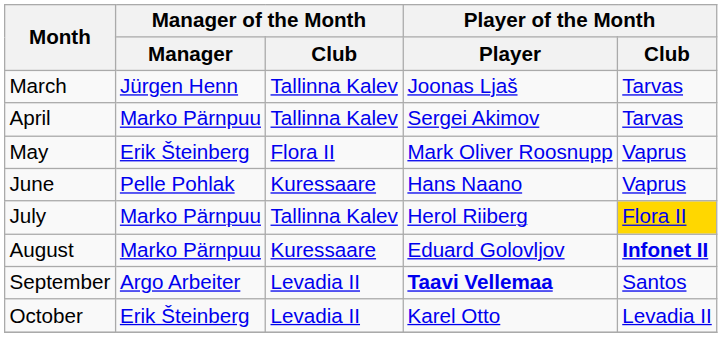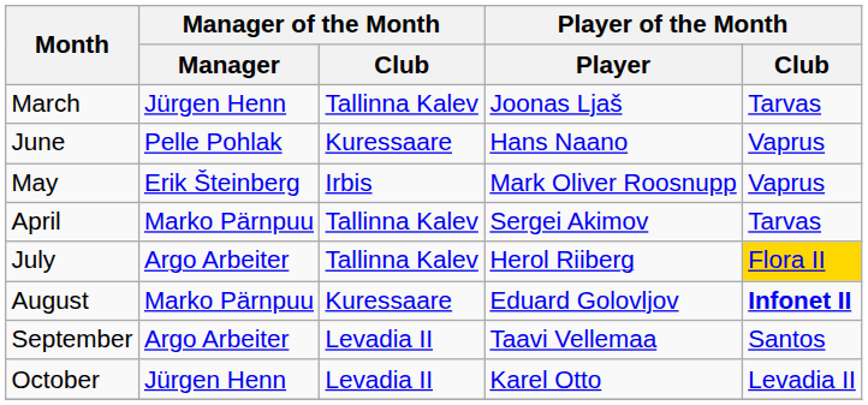 <table class="wikitable">
 <tr>
 <th rowspan="2">Month</th>
 <th colspan="2">Manager of the Month</th>
 <th colspan="2">Player of the Month</th>
 </tr>
 <tr>
 <th>Manager</th>
 <th>Club</th>
 <th>Player</th>
 <th>Club</th>
 </tr>
 <tr>
 <td>March</td>
 <td> <a href='#'>Jürgen Henn</a></td>
 <td><a href='#'>Tallinna Kalev</a></td>
 <td> <a href='#'>Joonas Ljaš</a></td>
 <td><a href='#'>Tarvas</a></td>
 </tr>
 <tr>
+<td>June</td>
+<td> <a href='#'>Pelle Pohlak</a></td>
+<td><a href='#'>Kuressaare</a></td>
+<td> <a href='#'>Hans Naano</a></td>
+<td><a href='#'>Vaprus</a></td>
+</tr>
+<tr>
+<td>May</td>
+<td> <a href='#'>Erik Šteinberg</a></td>
+<td><a href='#'>Irbis</a></td>
+<td> <a href='#'>Mark Oliver Roosnupp</a></td>
+<td><a href='#'>Vaprus</a></td>
+</tr>
+<tr>
 <td>April</td>
 <td> <a href='#'>Marko Pärnpuu</a></td>
 <td><a href='#'>Tallinna Kalev</a></td>
 <td> <a href='#'>Sergei Akimov</a></td>
 <td><a href='#'>Tarvas</a></td>
 </tr>
 <tr>
-<td>May</td>
-<td> <a href='#'>Erik Šteinberg</a></td>
-<td><a href='#'>Flora II</a></td>
-<td> <a href='#'>Mark Oliver Roosnupp</a></td>
-<td><a href='#'>Vaprus</a></td>
-</tr>
-<tr>
-<td>June</td>
-<td> <a href='#'>Pelle Pohlak</a></td>
-<td><a href='#'>Kuressaare</a></td>
-<td> <a href='#'>Hans Naano</a></td>
-<td><a href='#'>Vaprus</a></td>
-</tr>
-<tr>
 <td>July</td>
-<td> <a href='#'>Marko Pärnpuu</a></td>
+<td> <a href='#'>Argo Arbeiter</a></td>
 <td><a href='#'>Tallinna Kalev</a></td>
 <td> <a href='#'>Herol Riiberg</a></td>
 <td style="background: gold;"><a href='#'>Flora II</a></td>
 </tr>
 <tr>
 <td>August</td>
 <td> <a href='#'>Marko Pärnpuu</a></td>
 <td><a href='#'>Kuressaare</a></td>
 <td> <a href='#'>Eduard Golovljov</a></td>
 <td><strong><a href='#'>Infonet II</a></strong></td>
 </tr>
 <tr>
 <td>September</td>
 <td> <a href='#'>Argo Arbeiter</a></td>
 <td><a href='#'>Levadia II</a></td>
-<td><strong> <a href='#'>Taavi Vellemaa</a></strong></td>
+<td> <a href='#'>Taavi Vellemaa</a></td>
 <td><a href='#'>Santos</a></td>
 </tr>
 <tr>
 <td>October</td>
-<td> <a href='#'>Erik Šteinberg</a></td>
+<td> <a href='#'>Jürgen Henn</a></td>
 <td><a href='#'>Levadia II</a></td>
 <td> <a href='#'>Karel Otto</a></td>
 <td><a href='#'>Levadia II</a></td>
 </tr>
 <tr>
 </tr>
 </table>
